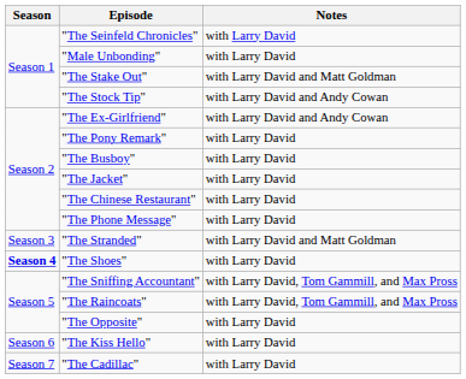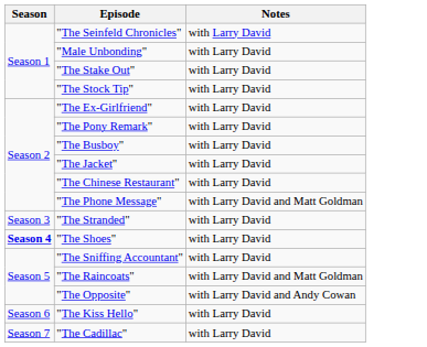 <table class="wikitable mw-collapsible mw-collapsed">
 <tr>
 <th>Season</th>
 <th>Episode</th>
 <th class="unsortable">Notes</th>
 </tr>
 <tr>
 <td rowspan=4><a href='#'>Season 1</a></td>
 <td>"<a href='#'>The Seinfeld Chronicles</a>"</td>
 <td>with <a href='#'>Larry David</a></td>
 </tr>
 <tr>
 <td>"<a href='#'>Male Unbonding</a>"</td>
 <td>with Larry David</td>
 </tr>
 <tr>
 <td>"<a href='#'>The Stake Out</a>"</td>
-<td>with Larry David and Matt Goldman</td>
+<td>with Larry David</td>
 </tr>
 <tr>
 <td>"<a href='#'>The Stock Tip</a>"</td>
-<td>with Larry David and Andy Cowan</td>
+<td>with Larry David</td>
 </tr>
 <tr>
 <td rowspan=6><a href='#'>Season 2</a></td>
 <td>"<a href='#'>The Ex-Girlfriend</a>"</td>
-<td>with Larry David and Andy Cowan</td>
+<td>with Larry David</td>
 </tr>
 <tr>
 <td>"<a href='#'>The Pony Remark</a>"</td>
 <td>with Larry David</td>
 </tr>
 <tr>
 <td>"<a href='#'>The Busboy</a>"</td>
 <td>with Larry David</td>
 </tr>
 <tr>
 <td>"<a href='#'>The Jacket</a>"</td>
 <td>with Larry David</td>
 </tr>
 <tr>
 <td>"<a href='#'>The Chinese Restaurant</a>"</td>
 <td>with Larry David</td>
 </tr>
 <tr>
 <td>"<a href='#'>The Phone Message</a>"</td>
-<td>with Larry David</td>
+<td>with Larry David and Matt Goldman</td>
 </tr>
 <tr>
 <td><a href='#'>Season 3</a></td>
 <td>"<a href='#'>The Stranded</a>"</td>
-<td>with Larry David and Matt Goldman</td>
+<td>with Larry David</td>
 </tr>
 <tr>
 <td><strong><a href='#'>Season 4</a></strong></td>
 <td>"<a href='#'>The Shoes</a>"</td>
 <td>with Larry David</td>
 </tr>
 <tr>
 <td rowspan=3><a href='#'>Season 5</a></td>
 <td>"<a href='#'>The Sniffing Accountant</a>"</td>
-<td>with Larry David, <a href='#'>Tom Gammill</a>, and <a href='#'>Max Pross</a></td>
+<td>with Larry David</td>
 </tr>
 <tr>
 <td>"<a href='#'>The Raincoats</a>"</td>
-<td>with Larry David, <a href='#'>Tom Gammill</a>, and <a href='#'>Max Pross</a></td>
+<td>with Larry David and Matt Goldman</td>
 </tr>
 <tr>
 <td>"<a href='#'>The Opposite</a>"</td>
-<td>with Larry David</td>
+<td>with Larry David and Andy Cowan</td>
 </tr>
 <tr>
 <td><a href='#'>Season 6</a></td>
 <td>"<a href='#'>The Kiss Hello</a>"</td>
 <td>with Larry David</td>
 </tr>
 <tr>
 <td><a href='#'>Season 7</a></td>
 <td>"<a href='#'>The Cadillac</a>"</td>
 <td>with Larry David</td>
 </tr>
 </table>
